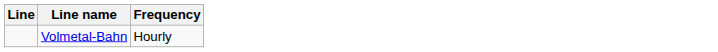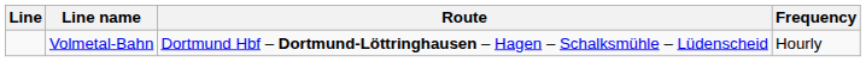 <table class="wikitable">
 <tr>
 <th>Line</th>
 <th>Line name</th>
+<th>Route</th>
 <th>Frequency</th>
 </tr>
 <tr>
 <td></td>
 <td><a href='#'>Volmetal-Bahn</a></td>
+<td><a href='#'>Dortmund Hbf</a> – <strong>Dortmund-Löttringhausen</strong> – <a href='#'>Hagen</a> – <a href='#'>Schalksmühle</a> –  <a href='#'>Lüdenscheid</a></td>
 <td>Hourly</td>
 </tr>
 </table>
